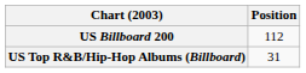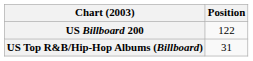 <table class="wikitable sortable plainrowheaders">
 <tr>
 <th>Chart (2003)</th>
 <th>Position</th>
 </tr>
 <tr>
 <th scope="row">US <em>Billboard</em> 200</th>
-<td align="center">112</td>
+<td align="center">122</td>
 </tr>
 <tr>
 <th scope="row">US Top R&B/Hip-Hop Albums (<em>Billboard</em>)</th>
 <td align="center">31</td>
 </tr>
 </table>
